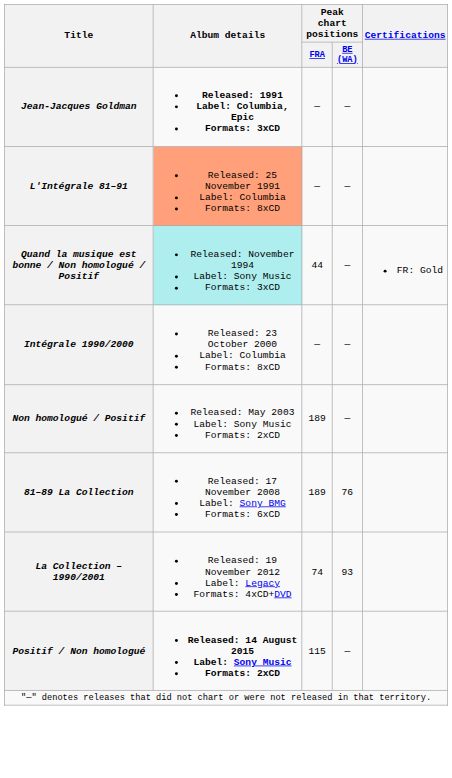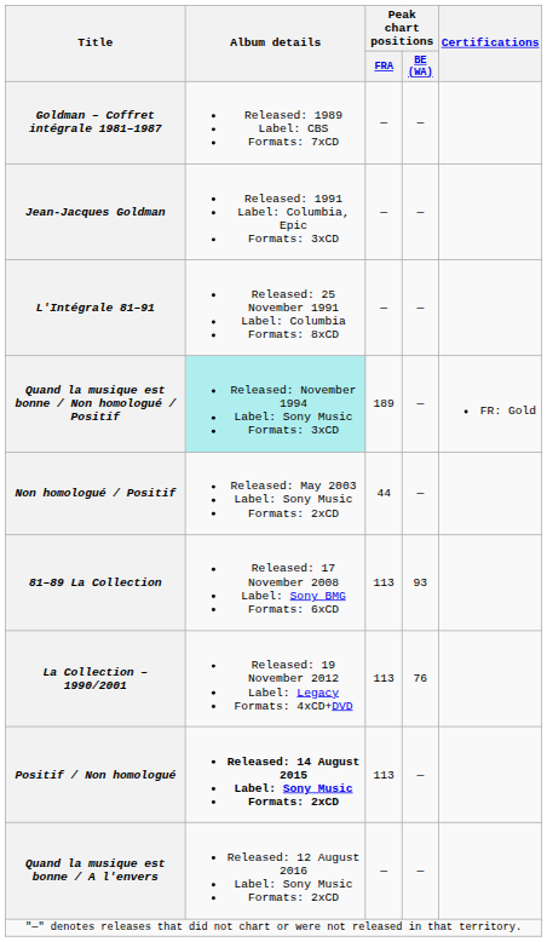 <table class="wikitable plainrowheaders" style="text-align:center;">
 <tr>
 <th rowspan="2" scope="col" style="width:15em;">Title</th>
 <th rowspan="2" scope="col" style="width:15em;">Album details</th>
 <th colspan="2">Peak chart<br>positions</th>
 <th rowspan="2"><a href='#'>Certifications</a></th>
 </tr>
 <tr>
 <th scope="col" style="width:3em;font-size:90%;"><a href='#'>FRA</a><br></th>
 <th scope="col" style="width:3em;font-size:90%;"><a href='#'>BE (WA)</a><br></th>
 </tr>
 <tr>
+<th scope="row"><em>Goldman – Coffret intégrale 1981–1987</em></th>
+<td><br><ul><li>Released: 1989</li><li>Label: CBS</li><li>Formats: 7xCD</li></ul></td>
+<td>—</td>
+<td>—</td>
+<td></td>
+</tr>
+<tr>
 <th scope="row"><em>Jean-Jacques Goldman</em></th>
-<td><strong><br><ul><li>Released: 1991</li><li>Label: Columbia, Epic</li><li>Formats: 3xCD</li></ul></strong></td>
+<td><br><ul><li>Released: 1991</li><li>Label: Columbia, Epic</li><li>Formats: 3xCD</li></ul></td>
 <td>—</td>
 <td>—</td>
 <td></td>
 </tr>
 <tr>
 <th scope="row"><em>L'Intégrale 81–91</em></th>
-<td style="background: lightsalmon;"><br><ul><li>Released: 25 November 1991</li><li>Label: Columbia</li><li>Formats: 8xCD</li></ul></td>
+<td><br><ul><li>Released: 25 November 1991</li><li>Label: Columbia</li><li>Formats: 8xCD</li></ul></td>
 <td>—</td>
 <td>—</td>
 <td></td>
 </tr>
 <tr>
 <th scope="row"><em>Quand la musique est bonne / Non homologué / Positif</em></th>
 <td style="background: paleturquoise;"><br><ul><li>Released: November 1994</li><li>Label: Sony Music</li><li>Formats: 3xCD</li></ul></td>
-<td>44</td>
+<td>189</td>
 <td>—</td>
 <td><br><ul><li>FR: Gold</li></ul></td>
 </tr>
 <tr>
-<th scope="row"><em>Intégrale 1990/2000</em></th>
-<td><br><ul><li>Released: 23 October 2000</li><li>Label: Columbia</li><li>Formats: 8xCD</li></ul></td>
-<td>—</td>
-<td>—</td>
-<td></td>
-</tr>
-<tr>
 <th scope="row"><em>Non homologué / Positif</em></th>
 <td><br><ul><li>Released: May 2003</li><li>Label: Sony Music</li><li>Formats: 2xCD</li></ul></td>
-<td>189</td>
+<td>44</td>
 <td>—</td>
 <td></td>
 </tr>
 <tr>
 <th scope="row"><em>81–89 La Collection</em></th>
 <td><br><ul><li>Released: 17 November 2008</li><li>Label: <a href='#'>Sony BMG</a></li><li>Formats: 6xCD</li></ul></td>
-<td>189</td>
-<td>76</td>
+<td>113</td>
+<td>93</td>
 <td></td>
 </tr>
 <tr>
 <th scope="row"><em>La Collection – 1990/2001</em></th>
 <td><br><ul><li>Released: 19 November 2012</li><li>Label: <a href='#'>Legacy</a></li><li>Formats: 4xCD+<a href='#'>DVD</a></li></ul></td>
-<td>74</td>
-<td>93</td>
+<td>113</td>
+<td>76</td>
 <td></td>
 </tr>
 <tr>
 <th scope="row"><em>Positif / Non homologué</em></th>
 <td><strong><br><ul><li>Released: 14 August 2015</li><li>Label: <a href='#'>Sony Music</a></li><li>Formats: 2xCD</li></ul></strong></td>
-<td>115</td>
+<td>113</td>
+<td>—</td>
+<td></td>
+</tr>
+<tr>
+<th scope="row"><em>Quand la musique est bonne / A l'envers</em></th>
+<td><br><ul><li>Released: 12 August 2016</li><li>Label: Sony Music</li><li>Formats: 2xCD</li></ul></td>
+<td>—</td>
 <td>—</td>
 <td></td>
 </tr>
 <tr>
 <td colspan="5" style="font-size:90%">"—" denotes releases that did not chart or were not released in that territory.</td>
 </tr>
 </table>
